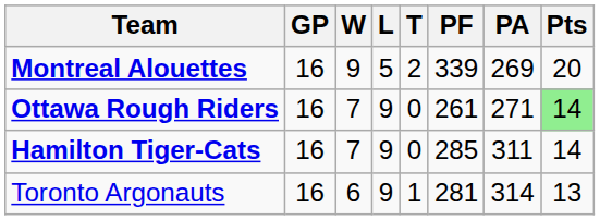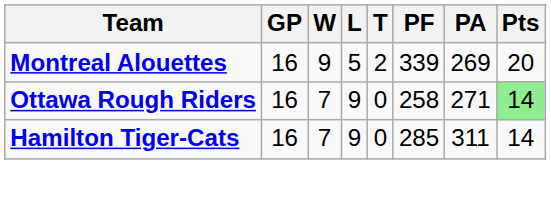 <table class="wikitable" style="float:left; margin-right:1em">
 <tr>
 <th>Team</th>
 <th>GP</th>
 <th>W</th>
 <th>L</th>
 <th>T</th>
 <th>PF</th>
 <th>PA</th>
 <th>Pts</th>
 </tr>
 <tr align="center">
 <td align="left"><strong><a href='#'>Montreal Alouettes</a></strong></td>
 <td>16</td>
 <td>9</td>
 <td>5</td>
 <td>2</td>
 <td>339</td>
 <td>269</td>
 <td>20</td>
 </tr>
 <tr align="center">
 <td align="left"><strong><a href='#'>Ottawa Rough Riders</a></strong></td>
 <td>16</td>
 <td>7</td>
 <td>9</td>
 <td>0</td>
-<td>261</td>
+<td>258</td>
 <td>271</td>
 <td style="background: lightgreen;">14</td>
 </tr>
 <tr align="center">
 <td align="left"><strong><a href='#'>Hamilton Tiger-Cats</a></strong></td>
 <td>16</td>
 <td>7</td>
 <td>9</td>
 <td>0</td>
 <td>285</td>
 <td>311</td>
 <td>14</td>
 </tr>
-<tr align="center">
-<td align="left"><a href='#'>Toronto Argonauts</a></td>
-<td>16</td>
-<td>6</td>
-<td>9</td>
-<td>1</td>
-<td>281</td>
-<td>314</td>
-<td>13</td>
-</tr>
 </table>
